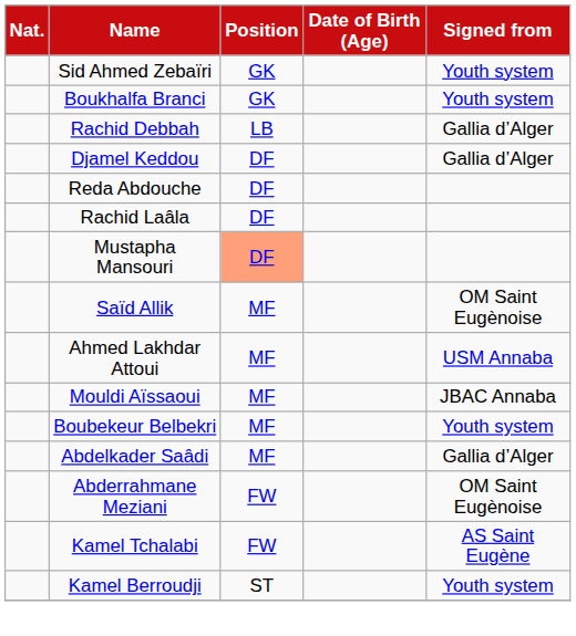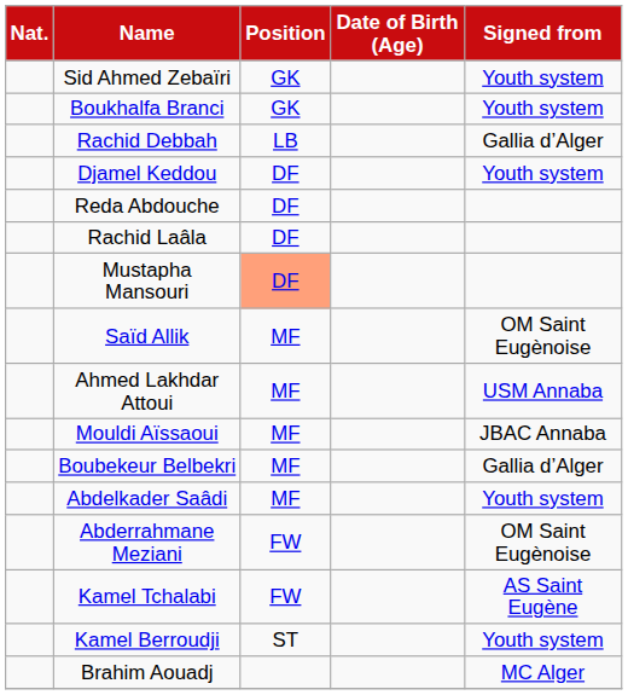 <table class="wikitable" style="text-align:center; font-size:90%; width:70%">
 <tr>
 <th style="background:#c90c0f; color:white; text-align:center;">Nat.</th>
 <th style="background:#c90c0f; color:white; text-align:center;">Name</th>
 <th style="background:#c90c0f; color:white; text-align:center;">Position</th>
 <th style="background:#c90c0f; color:white; text-align:center;">Date of Birth (Age)</th>
 <th style="background:#c90c0f; color:white; text-align:center;">Signed from</th>
 </tr>
 <tr>
 <td></td>
 <td>Sid Ahmed Zebaïri</td>
 <td><a href='#'>GK</a></td>
 <td></td>
 <td> <a href='#'>Youth system</a></td>
 </tr>
 <tr>
 <td></td>
 <td><a href='#'>Boukhalfa Branci</a></td>
 <td><a href='#'>GK</a></td>
 <td></td>
 <td> <a href='#'>Youth system</a></td>
 </tr>
 <tr>
 <td></td>
 <td><a href='#'>Rachid Debbah</a></td>
 <td><a href='#'>LB</a></td>
 <td></td>
 <td> Gallia d’Alger</td>
 </tr>
 <tr>
 <td></td>
 <td><a href='#'>Djamel Keddou</a></td>
 <td><a href='#'>DF</a></td>
 <td></td>
-<td> Gallia d’Alger</td>
+<td> <a href='#'>Youth system</a></td>
 </tr>
 <tr>
 <td></td>
 <td>Reda Abdouche</td>
 <td><a href='#'>DF</a></td>
 <td></td>
 <td></td>
 </tr>
 <tr>
 <td></td>
 <td>Rachid Laâla</td>
 <td><a href='#'>DF</a></td>
 <td></td>
 <td></td>
 </tr>
 <tr>
 <td></td>
 <td>Mustapha Mansouri</td>
 <td style="background: lightsalmon;"><a href='#'>DF</a></td>
 <td></td>
 <td></td>
 </tr>
 <tr>
 <td></td>
 <td><a href='#'>Saïd Allik</a></td>
 <td><a href='#'>MF</a></td>
 <td></td>
 <td> OM Saint Eugènoise</td>
 </tr>
 <tr>
 <td></td>
 <td>Ahmed Lakhdar Attoui</td>
 <td><a href='#'>MF</a></td>
 <td></td>
 <td> <a href='#'>USM Annaba</a></td>
 </tr>
 <tr>
 <td></td>
 <td><a href='#'>Mouldi Aïssaoui</a></td>
 <td><a href='#'>MF</a></td>
 <td></td>
 <td> JBAC Annaba</td>
 </tr>
 <tr>
 <td></td>
 <td><a href='#'>Boubekeur Belbekri</a></td>
 <td><a href='#'>MF</a></td>
 <td></td>
-<td> <a href='#'>Youth system</a></td>
+<td> Gallia d’Alger</td>
 </tr>
 <tr>
 <td></td>
 <td><a href='#'>Abdelkader Saâdi</a></td>
 <td><a href='#'>MF</a></td>
 <td></td>
-<td> Gallia d’Alger</td>
+<td> <a href='#'>Youth system</a></td>
 </tr>
 <tr>
 <td></td>
 <td><a href='#'>Abderrahmane Meziani</a></td>
 <td><a href='#'>FW</a></td>
 <td></td>
 <td> OM Saint Eugènoise</td>
 </tr>
 <tr>
 <td></td>
 <td><a href='#'>Kamel Tchalabi</a></td>
 <td><a href='#'>FW</a></td>
 <td></td>
 <td> <a href='#'>AS Saint Eugène</a></td>
 </tr>
 <tr>
 <td></td>
 <td><a href='#'>Kamel Berroudji</a></td>
 <td>ST</td>
 <td></td>
 <td> <a href='#'>Youth system</a></td>
 </tr>
 <tr>
+<td></td>
+<td>Brahim Aouadj</td>
+<td></td>
+<td></td>
+<td> <a href='#'>MC Alger</a></td>
+</tr>
+<tr>
 </tr>
 </table>
